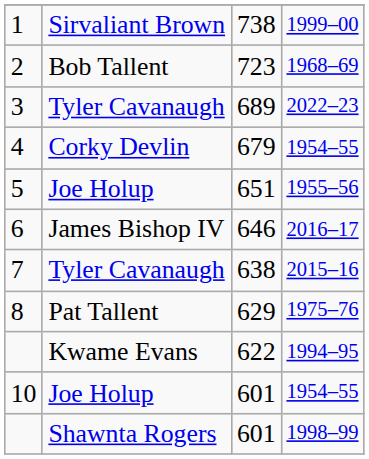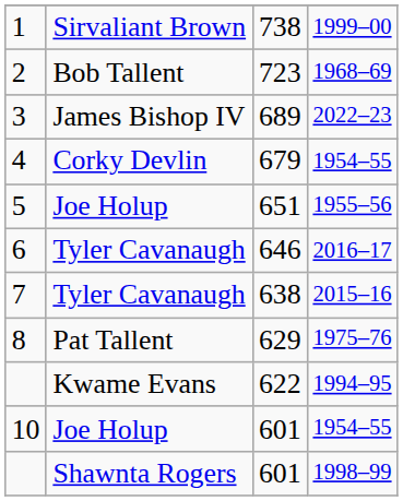 <table class="wikitable">
 <tr>
 </tr>
 <tr>
 <td>1</td>
 <td><a href='#'>Sirvaliant Brown</a></td>
 <td>738</td>
 <td style="font-size:80%;"><a href='#'>1999–00</a></td>
 </tr>
 <tr>
 <td>2</td>
 <td>Bob Tallent</td>
 <td>723</td>
 <td style="font-size:80%;"><a href='#'>1968–69</a></td>
 </tr>
 <tr>
 <td>3</td>
-<td><a href='#'>Tyler Cavanaugh</a></td>
+<td>James Bishop IV</td>
 <td>689</td>
 <td style="font-size:80%;"><a href='#'>2022–23</a></td>
 </tr>
 <tr>
 <td>4</td>
 <td><a href='#'>Corky Devlin</a></td>
 <td>679</td>
 <td style="font-size:80%;"><a href='#'>1954–55</a></td>
 </tr>
 <tr>
 <td>5</td>
 <td><a href='#'>Joe Holup</a></td>
 <td>651</td>
 <td style="font-size:80%;"><a href='#'>1955–56</a></td>
 </tr>
 <tr>
 <td>6</td>
-<td>James Bishop IV</td>
+<td><a href='#'>Tyler Cavanaugh</a></td>
 <td>646</td>
 <td style="font-size:80%;"><a href='#'>2016–17</a></td>
 </tr>
 <tr>
 <td>7</td>
 <td><a href='#'>Tyler Cavanaugh</a></td>
 <td>638</td>
 <td style="font-size:80%;"><a href='#'>2015–16</a></td>
 </tr>
 <tr>
 <td>8</td>
 <td>Pat Tallent</td>
 <td>629</td>
 <td style="font-size:80%;"><a href='#'>1975–76</a></td>
 </tr>
 <tr>
 <td></td>
 <td>Kwame Evans</td>
 <td>622</td>
 <td style="font-size:80%;"><a href='#'>1994–95</a></td>
 </tr>
 <tr>
 <td>10</td>
 <td><a href='#'>Joe Holup</a></td>
 <td>601</td>
 <td style="font-size:80%;"><a href='#'>1954–55</a></td>
 </tr>
 <tr>
 <td></td>
 <td><a href='#'>Shawnta Rogers</a></td>
 <td>601</td>
 <td style="font-size:80%;"><a href='#'>1998–99</a></td>
 </tr>
 </table>
